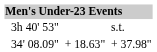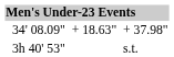 <table>
 <tr bgcolor="#cccccc">
 <td colspan=7><strong>Men's Under-23 Events</strong></td>
+</tr>
+<tr>
+<td><br></td>
+<td></td>
+<td>34' 08.09"</td>
+<td></td>
+<td>+ 18.63"</td>
+<td></td>
+<td>+ 37.98"</td>
 </tr>
 <tr>
 <td><br></td>
 <td></td>
 <td>3h 40' 53"</td>
 <td></td>
 <td></td>
 <td></td>
 <td>s.t.</td>
 </tr>
-<tr>
-<td><br></td>
-<td></td>
-<td>34' 08.09"</td>
-<td></td>
-<td>+ 18.63"</td>
-<td></td>
-<td>+ 37.98"</td>
-</tr>
 </table>
